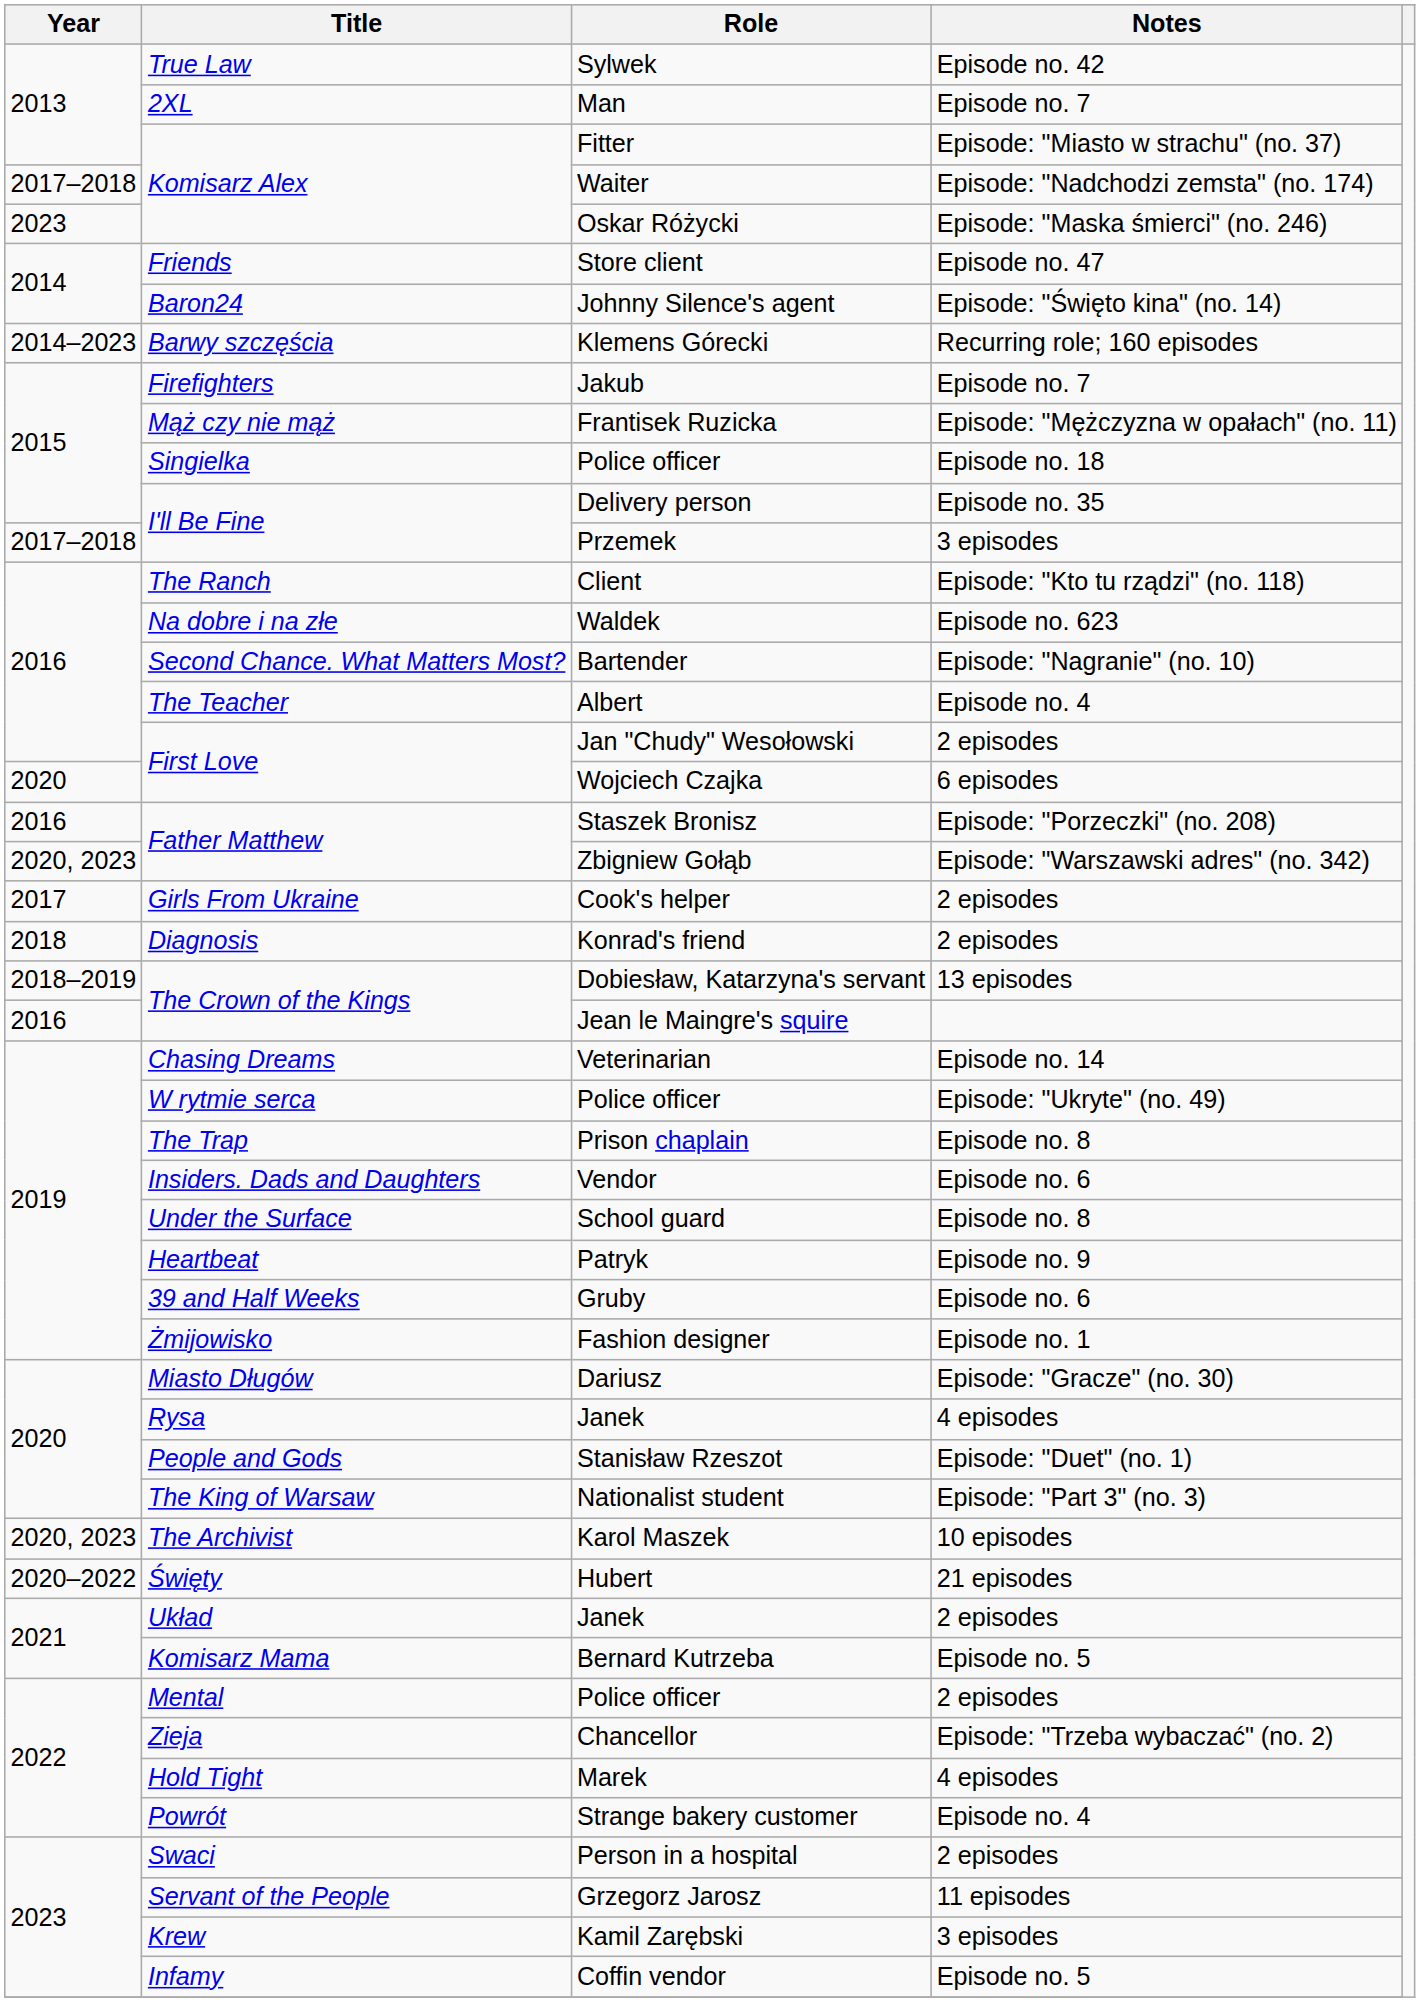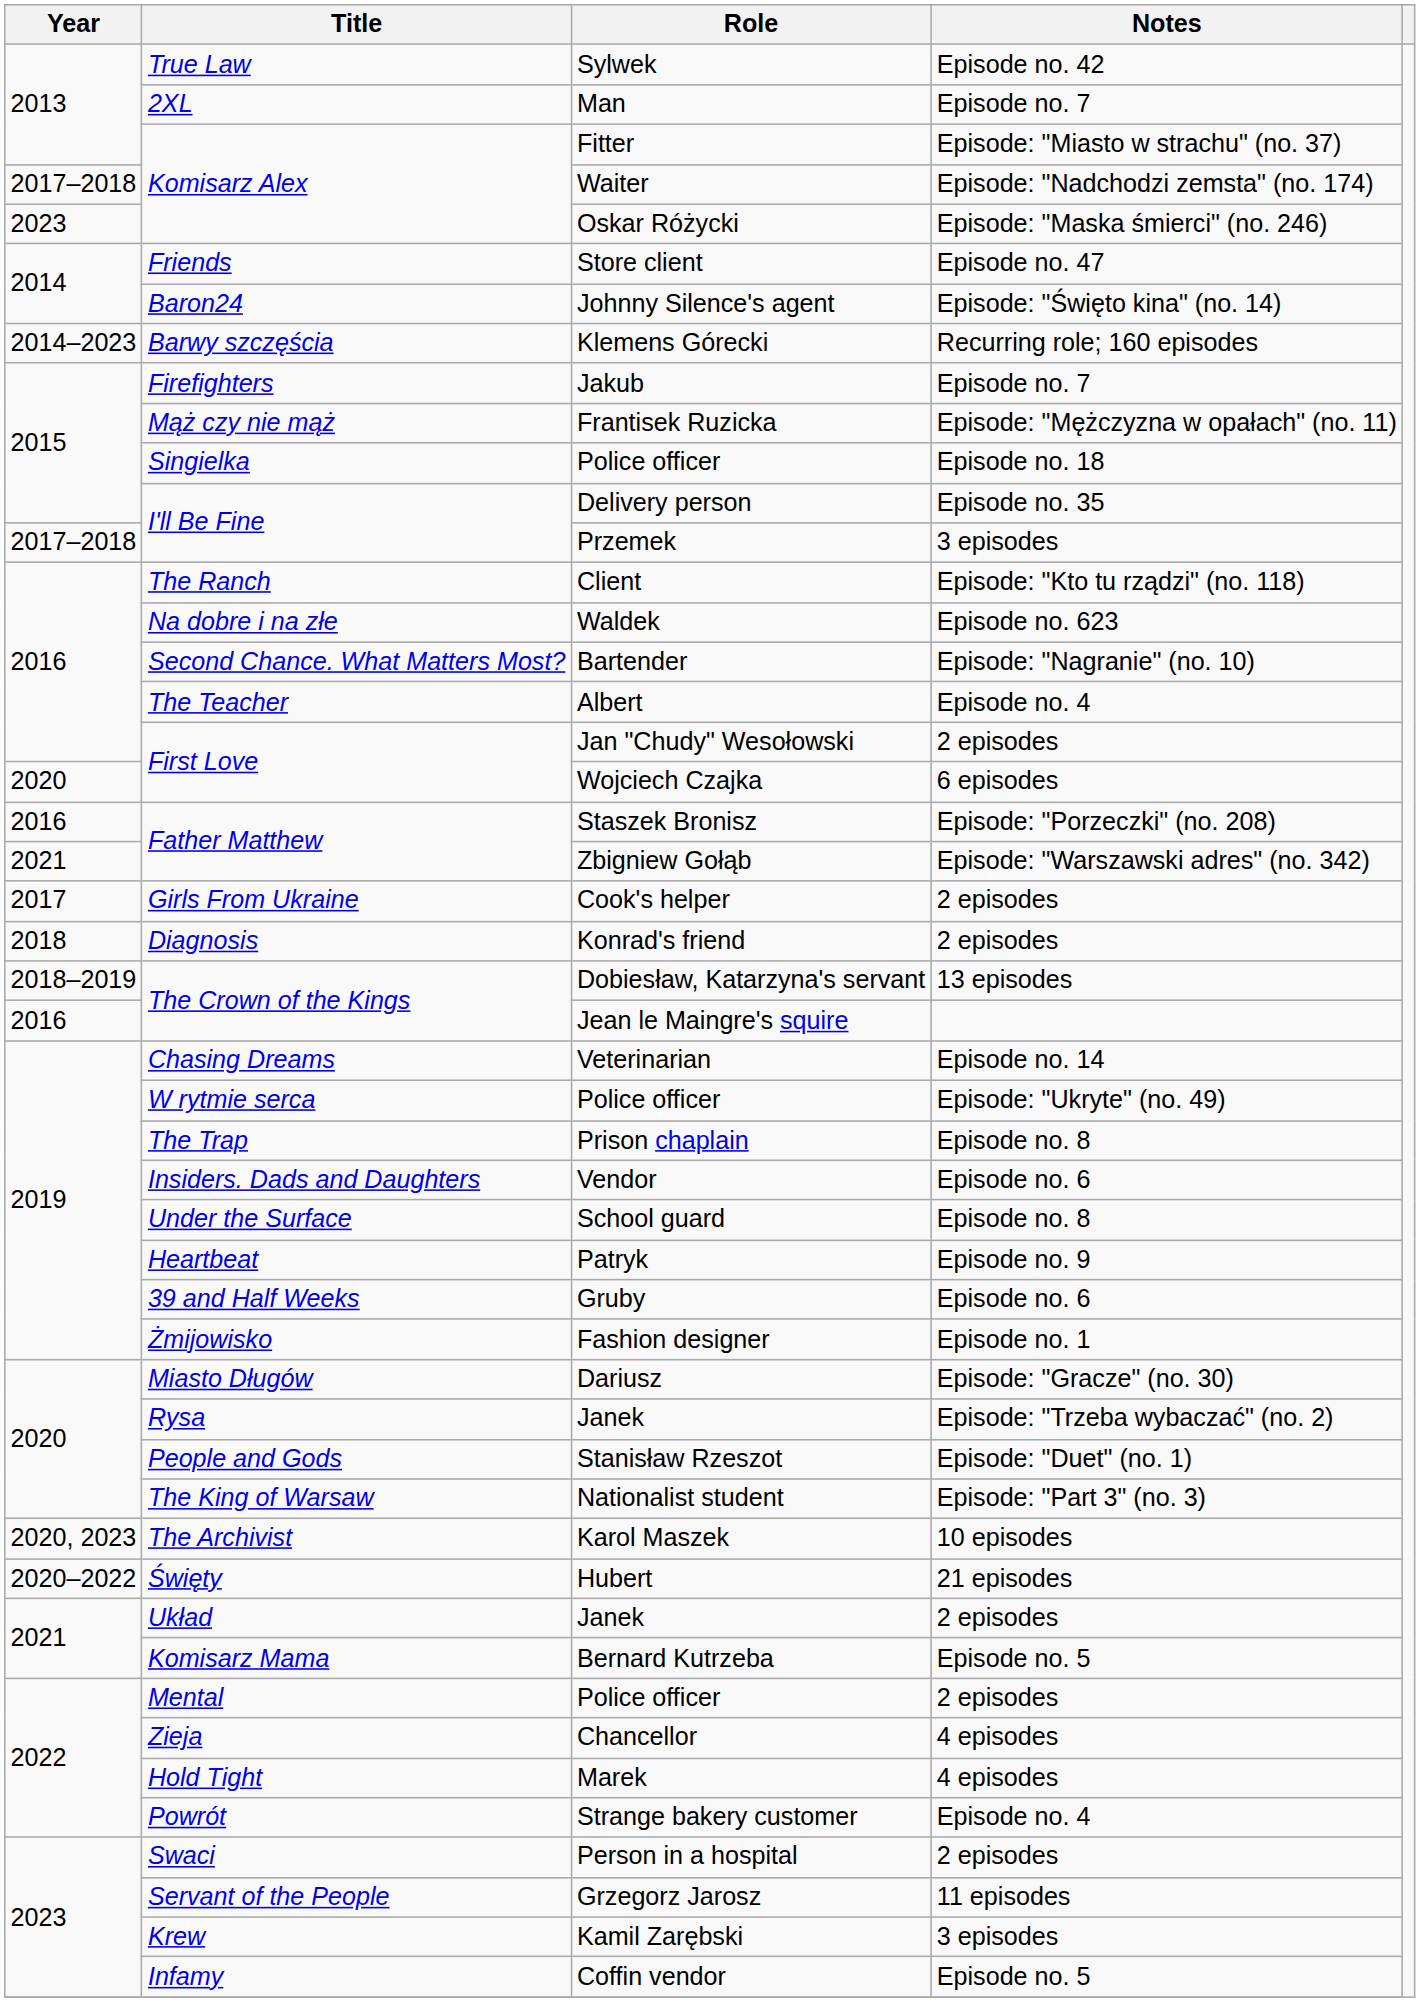 <table class="wikitable plainrowheaders sortable">
 <tr>
 <th scope="col">Year</th>
 <th scope="col">Title</th>
 <th scope="col">Role</th>
 <th scope="col" class="unsortable">Notes</th>
 <th scope="col" class="unsortable"></th>
 </tr>
 <tr>
 <td rowspan=3>2013</td>
 <td><em><a href='#'>True Law</a></em></td>
 <td>Sylwek</td>
 <td>Episode no. 42</td>
 <td rowspan=100></td>
 </tr>
 <tr>
 <td><em><a href='#'>2XL</a></em></td>
 <td>Man</td>
 <td>Episode no. 7</td>
 </tr>
 <tr>
 <td rowspan=3><em><a href='#'>Komisarz Alex</a></em></td>
 <td>Fitter</td>
 <td>Episode: "Miasto w strachu" (no. 37)</td>
 </tr>
 <tr>
 <td>2017–2018</td>
 <td>Waiter</td>
 <td>Episode: "Nadchodzi zemsta" (no.  174)</td>
 </tr>
 <tr>
 <td>2023</td>
 <td>Oskar Różycki</td>
 <td>Episode: "Maska śmierci" (no. 246)</td>
 </tr>
 <tr>
 <td rowspan=2>2014</td>
 <td><em><a href='#'>Friends</a></em></td>
 <td>Store client</td>
 <td>Episode no. 47</td>
 </tr>
 <tr>
 <td><em><a href='#'>Baron24</a></em></td>
 <td>Johnny Silence's agent</td>
 <td>Episode: "Święto kina" (no. 14)</td>
 </tr>
 <tr>
 <td>2014–2023</td>
 <td><em><a href='#'>Barwy szczęścia</a></em></td>
 <td>Klemens Górecki</td>
 <td>Recurring role; 160 episodes</td>
 </tr>
 <tr>
 <td rowspan=4>2015</td>
 <td><em><a href='#'>Firefighters</a></em></td>
 <td>Jakub</td>
 <td>Episode no. 7</td>
 </tr>
 <tr>
 <td><em><a href='#'>Mąż czy nie mąż</a></em></td>
 <td>Frantisek Ruzicka</td>
 <td>Episode: "Mężczyzna w opałach" (no. 11)</td>
 </tr>
 <tr>
 <td><em><a href='#'>Singielka</a></em></td>
 <td>Police officer</td>
 <td>Episode no. 18</td>
 </tr>
 <tr>
 <td rowspan=2><em><a href='#'>I'll Be Fine</a></em></td>
 <td>Delivery person</td>
 <td>Episode no. 35</td>
 </tr>
 <tr>
 <td>2017–2018</td>
 <td>Przemek</td>
 <td>3 episodes</td>
 </tr>
 <tr>
 <td rowspan=5>2016</td>
 <td><em><a href='#'>The Ranch</a></em></td>
 <td>Client</td>
 <td>Episode: "Kto tu rządzi" (no. 118)</td>
 </tr>
 <tr>
 <td><em><a href='#'>Na dobre i na złe</a></em></td>
 <td>Waldek</td>
 <td>Episode no. 623</td>
 </tr>
 <tr>
 <td><em><a href='#'>Second Chance. What Matters Most?</a></em></td>
 <td>Bartender</td>
 <td>Episode: "Nagranie" (no. 10)</td>
 </tr>
 <tr>
 <td><em><a href='#'>The Teacher</a></em></td>
 <td>Albert</td>
 <td>Episode no. 4</td>
 </tr>
 <tr>
 <td rowspan=2><em><a href='#'>First Love</a></em></td>
 <td>Jan "Chudy" Wesołowski</td>
 <td>2 episodes</td>
 </tr>
 <tr>
 <td>2020</td>
 <td>Wojciech Czajka</td>
 <td>6 episodes</td>
 </tr>
 <tr>
 <td>2016</td>
 <td rowspan=2><em><a href='#'>Father Matthew</a></em></td>
 <td>Staszek Bronisz</td>
 <td>Episode: "Porzeczki" (no. 208)</td>
 </tr>
 <tr>
-<td>2020, 2023</td>
+<td>2021</td>
 <td>Zbigniew Gołąb</td>
 <td>Episode: "Warszawski adres" (no. 342)</td>
 </tr>
 <tr>
 <td>2017</td>
 <td><em><a href='#'>Girls From Ukraine</a></em></td>
 <td>Cook's helper</td>
 <td>2 episodes</td>
 </tr>
 <tr>
 <td>2018</td>
 <td><em><a href='#'>Diagnosis</a></em></td>
 <td>Konrad's friend</td>
 <td>2 episodes</td>
 </tr>
 <tr>
 <td>2018–2019</td>
 <td rowspan=2><em><a href='#'>The Crown of the Kings</a></em></td>
 <td>Dobiesław, Katarzyna's servant</td>
 <td>13 episodes</td>
 </tr>
 <tr>
 <td>2016</td>
 <td>Jean le Maingre's <a href='#'>squire</a></td>
 <td></td>
 </tr>
 <tr>
 <td rowspan=8>2019</td>
 <td><em><a href='#'>Chasing Dreams</a></em></td>
 <td>Veterinarian</td>
 <td>Episode no. 14</td>
 </tr>
 <tr>
 <td><em><a href='#'>W rytmie serca</a></em></td>
 <td>Police officer</td>
 <td>Episode: "Ukryte" (no. 49)</td>
 </tr>
 <tr>
 <td><em><a href='#'>The Trap</a></em></td>
 <td>Prison <a href='#'>chaplain</a></td>
 <td>Episode no. 8</td>
 </tr>
 <tr>
 <td><em><a href='#'>Insiders. Dads and Daughters</a></em></td>
 <td>Vendor</td>
 <td>Episode no. 6</td>
 </tr>
 <tr>
 <td><em><a href='#'>Under the Surface</a></em></td>
 <td>School guard</td>
 <td>Episode no. 8</td>
 </tr>
 <tr>
 <td><em><a href='#'>Heartbeat</a></em></td>
 <td>Patryk</td>
 <td>Episode no. 9</td>
 </tr>
 <tr>
 <td><em><a href='#'>39 and Half Weeks</a></em></td>
 <td>Gruby</td>
 <td>Episode no. 6</td>
 </tr>
 <tr>
 <td><em><a href='#'>Żmijowisko</a></em></td>
 <td>Fashion designer</td>
 <td>Episode no. 1</td>
 </tr>
 <tr>
 <td rowspan=4>2020</td>
 <td><em><a href='#'>Miasto Długów</a></em></td>
 <td>Dariusz</td>
 <td>Episode: "Gracze" (no. 30)</td>
 </tr>
 <tr>
 <td><em><a href='#'>Rysa</a></em></td>
 <td>Janek</td>
-<td>4 episodes</td>
+<td>Episode: "Trzeba wybaczać" (no. 2)</td>
 </tr>
 <tr>
 <td><em><a href='#'>People and Gods</a></em></td>
 <td>Stanisław Rzeszot</td>
 <td>Episode: "Duet" (no. 1)</td>
 </tr>
 <tr>
 <td><em><a href='#'>The King of Warsaw</a></em></td>
 <td>Nationalist student</td>
 <td>Episode: "Part 3" (no. 3)</td>
 </tr>
 <tr>
 <td>2020, 2023</td>
 <td><em><a href='#'>The Archivist</a></em></td>
 <td>Karol Maszek</td>
 <td>10 episodes</td>
 </tr>
 <tr>
 <td>2020–2022</td>
 <td><em><a href='#'>Święty</a></em></td>
 <td>Hubert</td>
 <td>21 episodes</td>
 </tr>
 <tr>
 <td rowspan=2>2021</td>
 <td><em><a href='#'>Układ</a></em></td>
 <td>Janek</td>
 <td>2 episodes</td>
 </tr>
 <tr>
 <td><em><a href='#'>Komisarz Mama</a></em></td>
 <td>Bernard Kutrzeba</td>
 <td>Episode no. 5</td>
 </tr>
 <tr>
 <td rowspan=4>2022</td>
 <td><em><a href='#'>Mental</a></em></td>
 <td>Police officer</td>
 <td>2 episodes</td>
 </tr>
 <tr>
 <td><em><a href='#'>Zieja</a></em></td>
 <td>Chancellor</td>
-<td>Episode: "Trzeba wybaczać" (no. 2)</td>
+<td>4 episodes</td>
 </tr>
 <tr>
 <td><em><a href='#'>Hold Tight</a></em></td>
 <td>Marek</td>
 <td>4 episodes</td>
 </tr>
 <tr>
 <td><em><a href='#'>Powrót</a></em></td>
 <td>Strange bakery customer</td>
 <td>Episode no. 4</td>
 </tr>
 <tr>
 <td rowspan=4>2023</td>
 <td><em><a href='#'>Swaci</a></em></td>
 <td>Person in a hospital</td>
 <td>2 episodes</td>
 </tr>
 <tr>
 <td><em><a href='#'>Servant of the People</a></em></td>
 <td>Grzegorz Jarosz</td>
 <td>11 episodes</td>
 </tr>
 <tr>
 <td><em><a href='#'>Krew</a></em></td>
 <td>Kamil Zarębski</td>
 <td>3 episodes</td>
 </tr>
 <tr>
 <td><em><a href='#'>Infamy</a></em></td>
 <td>Coffin vendor</td>
 <td>Episode no. 5</td>
 </tr>
 <tr>
 </tr>
 </table>
